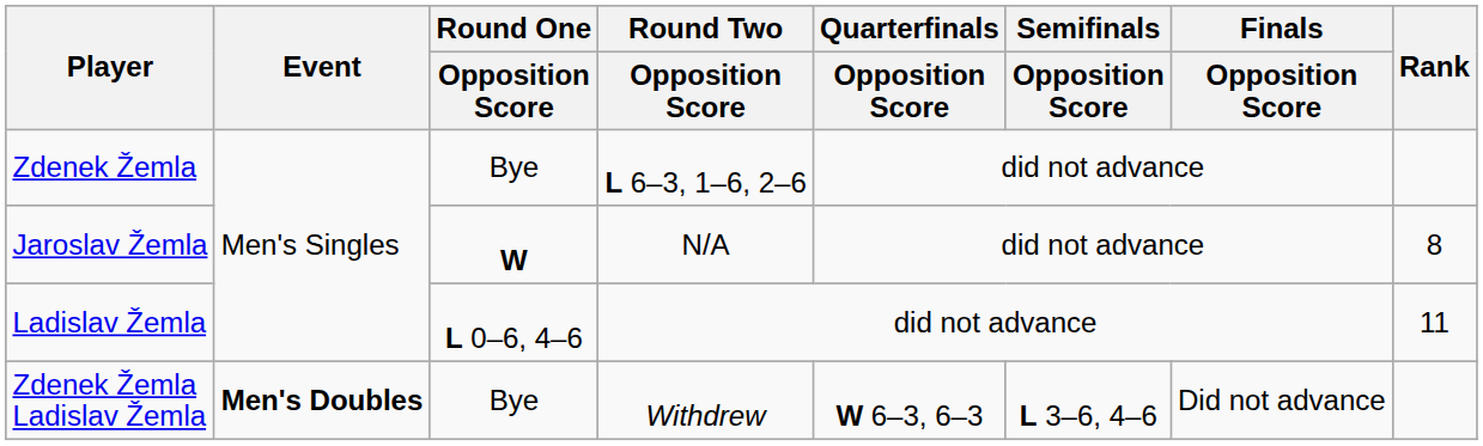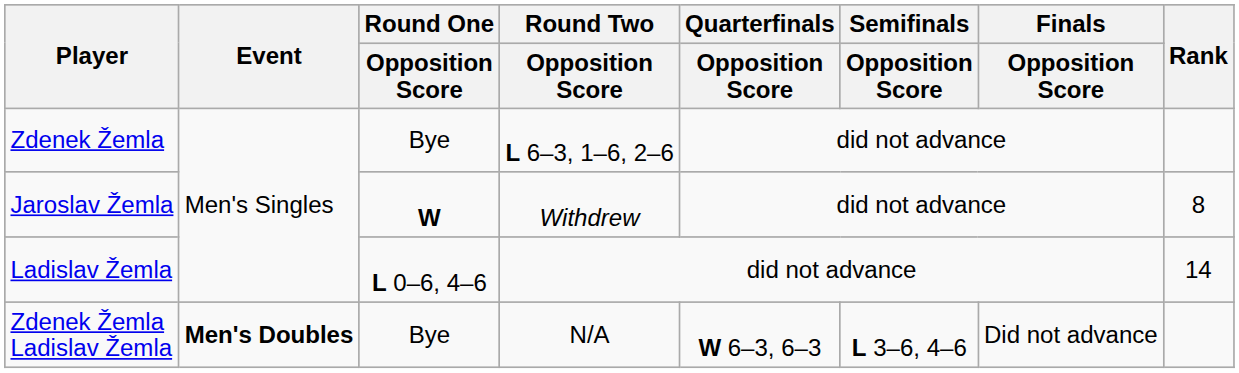 <table class=wikitable style="font-size:90%">
 <tr>
 <th rowspan="2">Player</th>
 <th rowspan="2">Event</th>
 <th>Round One</th>
 <th>Round Two</th>
 <th>Quarterfinals</th>
 <th>Semifinals</th>
 <th>Finals</th>
 <th rowspan=2>Rank</th>
 </tr>
 <tr>
 <th>Opposition<br>Score</th>
 <th>Opposition<br>Score</th>
 <th>Opposition<br>Score</th>
 <th>Opposition<br>Score</th>
 <th>Opposition<br>Score</th>
 </tr>
 <tr>
 <td><a href='#'>Zdenek Žemla</a></td>
 <td rowspan=3>Men's Singles</td>
 <td align=center>Bye</td>
 <td align=center> <br> <strong>L</strong> 6–3, 1–6, 2–6</td>
 <td align=center colspan=3>did not advance</td>
 <td align=center></td>
 </tr>
 <tr>
 <td><a href='#'>Jaroslav Žemla</a></td>
 <td align=center> <br> <strong>W</strong></td>
-<td align=center>N/A</td>
+<td align=center> <br> <em>Withdrew</em></td>
 <td align=center colspan=3>did not advance</td>
 <td align=center>8</td>
 </tr>
 <tr>
 <td><a href='#'>Ladislav Žemla</a></td>
 <td align=center> <br> <strong>L</strong> 0–6, 4–6</td>
 <td align=center colspan=4>did not advance</td>
-<td align=center>11</td>
+<td align=center>14</td>
 </tr>
 <tr>
 <td><a href='#'>Zdenek Žemla</a><br><a href='#'>Ladislav Žemla</a></td>
 <td><strong>Men's Doubles</strong></td>
 <td align=center>Bye</td>
-<td align=center> <br> <em>Withdrew</em></td>
+<td align=center>N/A</td>
 <td align=center> <br> <strong>W</strong> 6–3, 6–3</td>
 <td align=center> <br> <strong>L</strong> 3–6, 4–6</td>
 <td align=center>Did not advance</td>
 <td align=center></td>
 </tr>
 </table>
